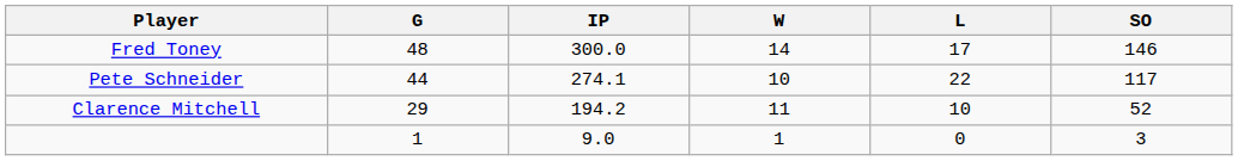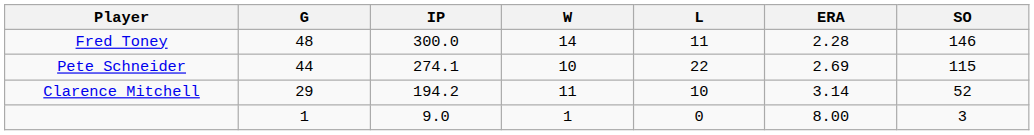 <table class="wikitable sortable">
 <tr>
 <th bgcolor="#DDDDFF" width="16%">Player</th>
 <th bgcolor="#DDDDFF" width="9%">G</th>
 <th bgcolor="#DDDDFF" width="9%">IP</th>
 <th bgcolor="#DDDDFF" width="9%">W</th>
 <th bgcolor="#DDDDFF" width="9%">L</th>
+<th bgcolor="#DDDDFF" width="9%">ERA</th>
 <th bgcolor="#DDDDFF" width="9%">SO</th>
 </tr>
 <tr align="center">
 <td><a href='#'>Fred Toney</a></td>
 <td>48</td>
 <td>300.0</td>
 <td>14</td>
-<td>17</td>
+<td>11</td>
+<td>2.28</td>
 <td>146</td>
 </tr>
 <tr align=center>
 <td><a href='#'>Pete Schneider</a></td>
 <td>44</td>
 <td>274.1</td>
 <td>10</td>
 <td>22</td>
-<td>117</td>
+<td>2.69</td>
+<td>115</td>
 </tr>
 <tr align=center>
 <td><a href='#'>Clarence Mitchell</a></td>
 <td>29</td>
 <td>194.2</td>
 <td>11</td>
 <td>10</td>
+<td>3.14</td>
 <td>52</td>
 </tr>
 <tr align=center>
 <td></td>
 <td>1</td>
 <td>9.0</td>
 <td>1</td>
 <td>0</td>
+<td>8.00</td>
 <td>3</td>
 </tr>
 </table>
